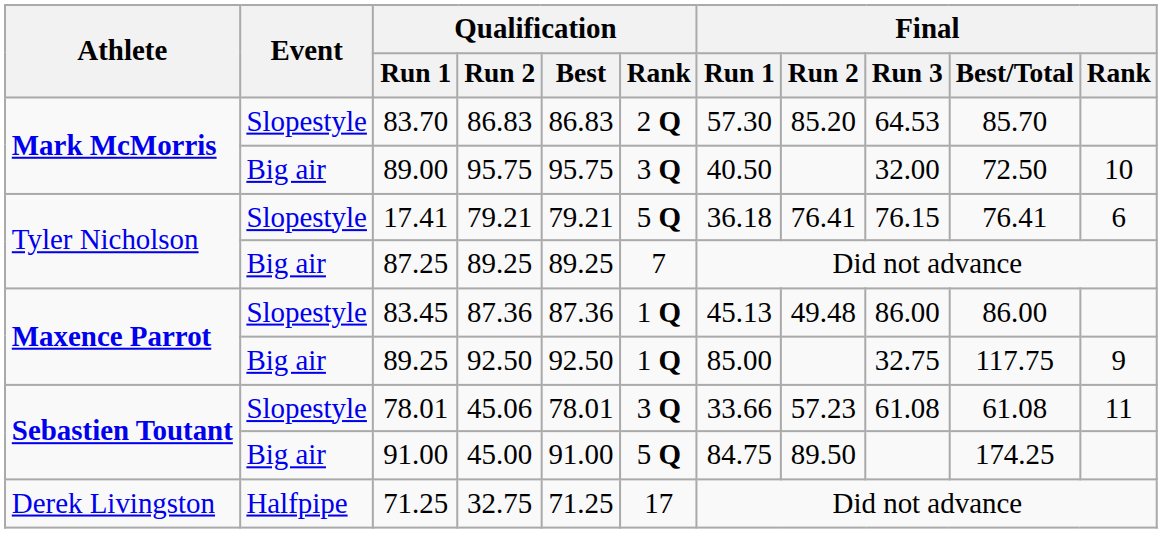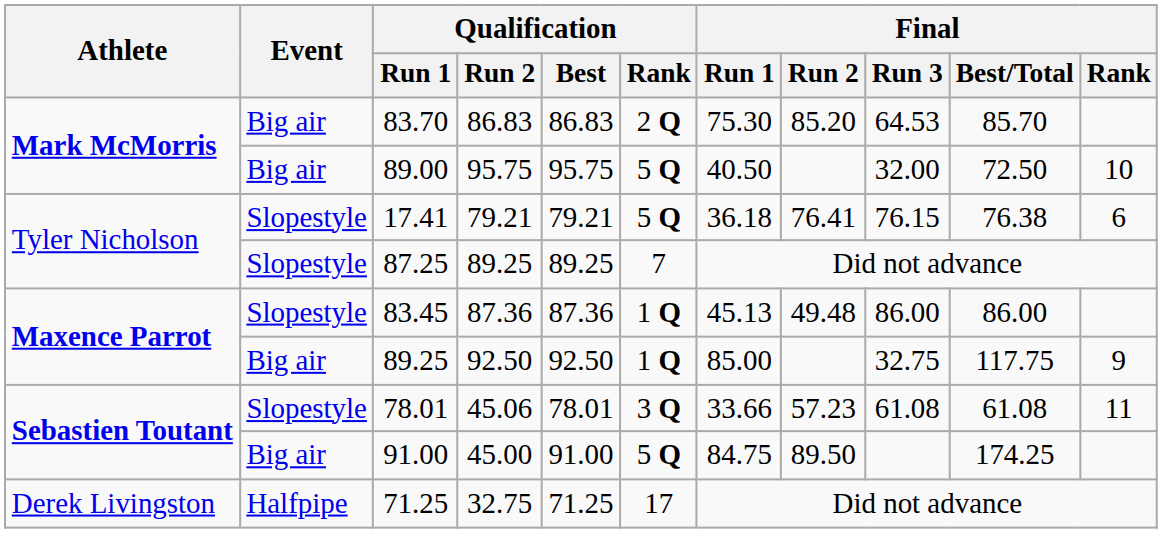 <table class="wikitable" style="font-size:90%">
 <tr>
 <th rowspan="2">Athlete</th>
 <th rowspan="2">Event</th>
 <th colspan="4">Qualification</th>
 <th colspan="5">Final</th>
 </tr>
 <tr style="font-size:95%">
 <th>Run 1</th>
 <th>Run 2</th>
 <th>Best</th>
 <th>Rank</th>
 <th>Run 1</th>
 <th>Run 2</th>
 <th>Run 3</th>
 <th>Best/Total</th>
 <th>Rank</th>
 </tr>
 <tr align=center>
 <td align=left rowspan="2"><strong><a href='#'>Mark McMorris</a></strong></td>
-<td align=left><a href='#'>Slopestyle</a></td>
+<td align=left><a href='#'>Big air</a></td>
 <td>83.70</td>
 <td>86.83</td>
 <td>86.83</td>
 <td>2 <strong>Q</strong></td>
-<td>57.30</td>
+<td>75.30</td>
 <td>85.20</td>
 <td>64.53</td>
 <td>85.70</td>
 <td></td>
 </tr>
 <tr align=center>
 <td align=left><a href='#'>Big air</a></td>
 <td>89.00</td>
 <td>95.75</td>
 <td>95.75</td>
-<td>3 <strong>Q</strong></td>
+<td>5 <strong>Q</strong></td>
 <td>40.50</td>
 <td></td>
 <td>32.00</td>
 <td>72.50</td>
 <td>10</td>
 </tr>
 <tr align=center>
 <td align=left rowspan="2"><a href='#'>Tyler Nicholson</a></td>
 <td align=left><a href='#'>Slopestyle</a></td>
 <td>17.41</td>
 <td>79.21</td>
 <td>79.21</td>
 <td>5 <strong>Q</strong></td>
 <td>36.18</td>
 <td>76.41</td>
 <td>76.15</td>
-<td>76.41</td>
+<td>76.38</td>
 <td>6</td>
 </tr>
 <tr align=center>
-<td align=left><a href='#'>Big air</a></td>
+<td align=left><a href='#'>Slopestyle</a></td>
 <td>87.25</td>
 <td>89.25</td>
 <td>89.25</td>
 <td>7</td>
 <td colspan=5>Did not advance</td>
 </tr>
 <tr align=center>
 <td align=left rowspan="2"><strong><a href='#'>Maxence Parrot</a></strong></td>
 <td align=left><a href='#'>Slopestyle</a></td>
 <td>83.45</td>
 <td>87.36</td>
 <td>87.36</td>
 <td>1 <strong>Q</strong></td>
 <td>45.13</td>
 <td>49.48</td>
 <td>86.00</td>
 <td>86.00</td>
 <td></td>
 </tr>
 <tr align=center>
 <td align=left><a href='#'>Big air</a></td>
 <td>89.25</td>
 <td>92.50</td>
 <td>92.50</td>
 <td>1 <strong>Q</strong></td>
 <td>85.00</td>
 <td></td>
 <td>32.75</td>
 <td>117.75</td>
 <td>9</td>
 </tr>
 <tr align=center>
 <td align=left rowspan="2"><strong><a href='#'>Sebastien Toutant</a></strong></td>
 <td align=left><a href='#'>Slopestyle</a></td>
 <td>78.01</td>
 <td>45.06</td>
 <td>78.01</td>
 <td>3 <strong>Q</strong></td>
 <td>33.66</td>
 <td>57.23</td>
 <td>61.08</td>
 <td>61.08</td>
 <td>11</td>
 </tr>
 <tr align=center>
 <td align=left><a href='#'>Big air</a></td>
 <td>91.00</td>
 <td>45.00</td>
 <td>91.00</td>
 <td>5 <strong>Q</strong></td>
 <td>84.75</td>
 <td>89.50</td>
 <td></td>
 <td>174.25</td>
 <td></td>
 </tr>
 <tr align=center>
 <td align=left><a href='#'>Derek Livingston</a></td>
 <td align=left><a href='#'>Halfpipe</a></td>
 <td>71.25</td>
 <td>32.75</td>
 <td>71.25</td>
 <td>17</td>
 <td colspan=5>Did not advance</td>
 </tr>
 </table>
